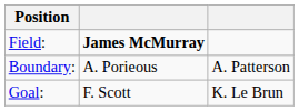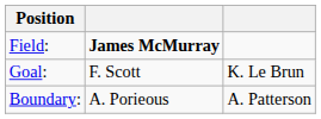 <table class="wikitable">
 <tr>
 <th>Position</th>
 <th></th>
 <th></th>
 </tr>
 <tr>
 <td class="table-rh" ><a href='#'>Field</a>:</td>
 <td><strong>James McMurray</strong></td>
 <td></td>
 </tr>
 <tr>
+<td class="table-rh" ><a href='#'>Goal</a>:</td>
+<td>F. Scott</td>
+<td>K. Le Brun</td>
+</tr>
+<tr>
 <td class="table-rh" ><a href='#'>Boundary</a>:</td>
 <td>A. Porieous</td>
 <td>A. Patterson</td>
 </tr>
-<tr>
-<td class="table-rh" ><a href='#'>Goal</a>:</td>
-<td>F. Scott</td>
-<td>K. Le Brun</td>
-</tr>
 </table>
